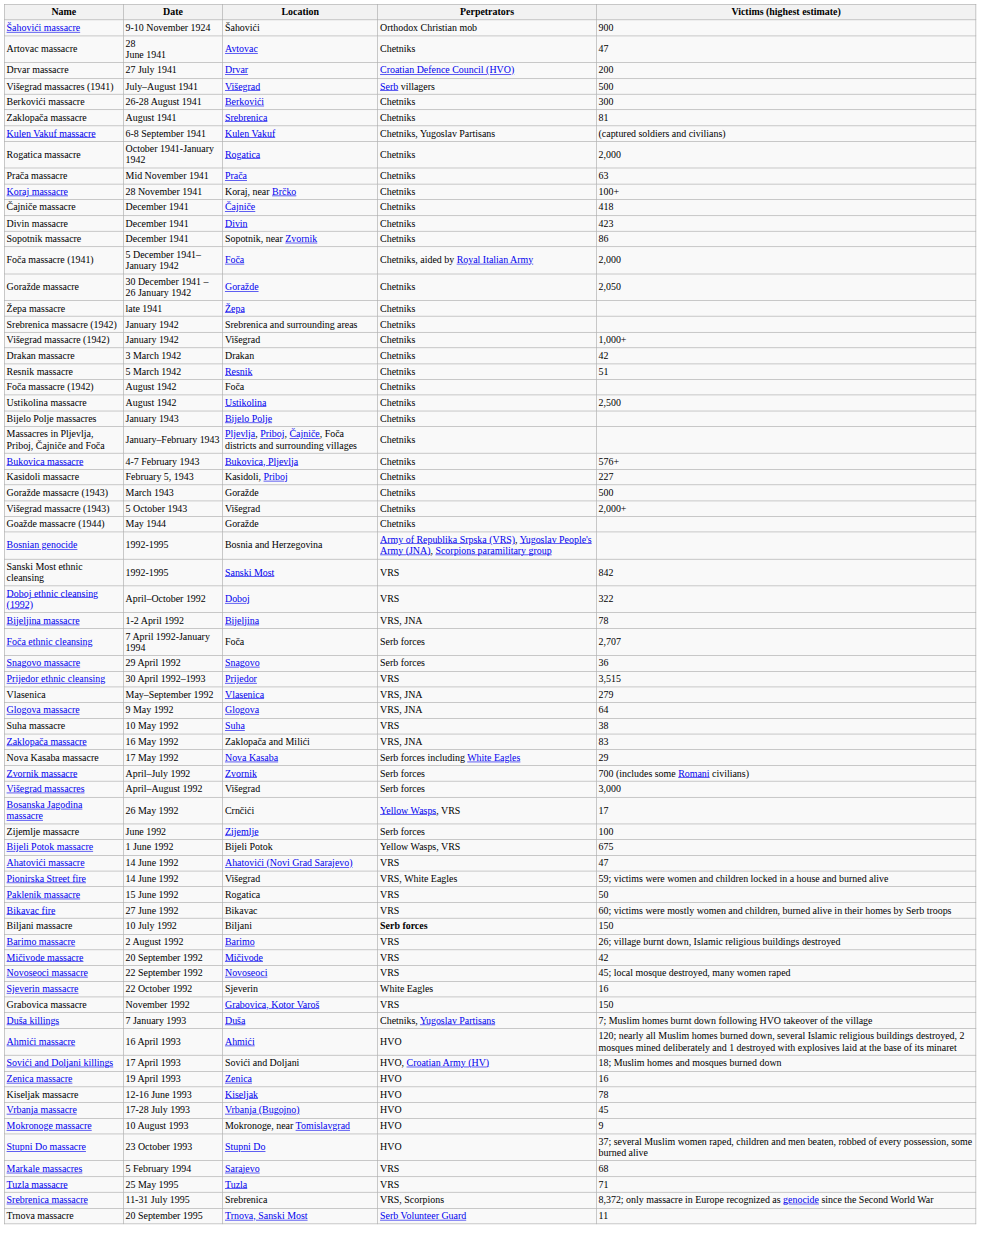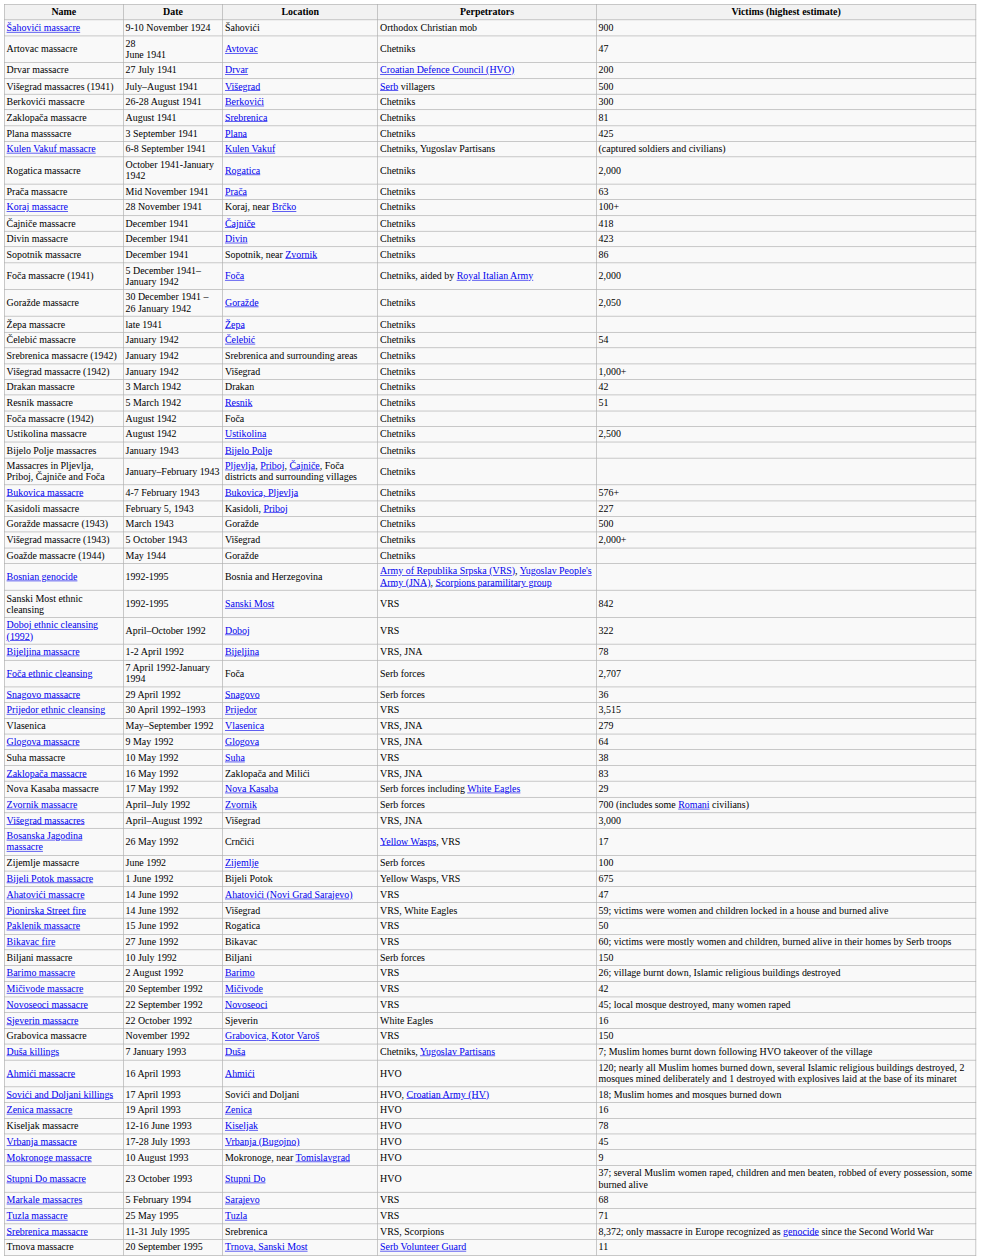 <table class="wikitable plainrowheaders sortable">
 <tr>
 <th>Name</th>
 <th>Date</th>
 <th>Location</th>
 <th>Perpetrators</th>
 <th>Victims (highest estimate)</th>
 </tr>
 <tr>
 <td><a href='#'>Šahovići massacre</a></td>
 <td>9-10 November 1924</td>
 <td>Šahovići</td>
 <td>Orthodox Christian mob</td>
 <td>900</td>
 </tr>
 <tr>
 <td>Artovac massacre</td>
 <td>28<br>June 1941</td>
 <td><a href='#'>Avtovac</a></td>
 <td> Chetniks</td>
 <td>47</td>
 </tr>
 <tr>
 <td>Drvar massacre</td>
 <td>27 July 1941</td>
 <td><a href='#'>Drvar</a></td>
 <td> <a href='#'>Croatian Defence Council (HVO)</a></td>
 <td>200</td>
 </tr>
 <tr>
 <td>Višegrad massacres (1941)</td>
 <td>July–August 1941</td>
 <td><a href='#'>Višegrad</a></td>
 <td><a href='#'>Serb</a> villagers</td>
 <td>500</td>
 </tr>
 <tr>
 <td>Berkovići massacre</td>
 <td>26-28 August 1941</td>
 <td><a href='#'>Berkovići</a></td>
 <td> Chetniks</td>
 <td>300</td>
 </tr>
 <tr>
 <td>Zaklopača massacre</td>
 <td>August 1941</td>
 <td><a href='#'>Srebrenica</a></td>
 <td> Chetniks</td>
 <td>81</td>
+</tr>
+<tr>
+<td>Plana masssacre</td>
+<td>3 September 1941</td>
+<td><a href='#'>Plana</a></td>
+<td> Chetniks</td>
+<td>425</td>
 </tr>
 <tr>
 <td><a href='#'>Kulen Vakuf massacre</a></td>
 <td>6-8 September 1941</td>
 <td><a href='#'>Kulen Vakuf</a></td>
 <td> Chetniks,  Yugoslav Partisans</td>
 <td> (captured soldiers and civilians)</td>
 </tr>
 <tr>
 <td>Rogatica massacre</td>
 <td>October 1941-January 1942</td>
 <td><a href='#'>Rogatica</a></td>
 <td> Chetniks</td>
 <td>2,000</td>
 </tr>
 <tr>
 <td>Prača massacre</td>
 <td>Mid November 1941</td>
 <td><a href='#'>Prača</a></td>
 <td> Chetniks</td>
 <td>63</td>
 </tr>
 <tr>
 <td><a href='#'>Koraj massacre</a></td>
 <td>28 November 1941</td>
 <td>Koraj, near <a href='#'>Brčko</a></td>
 <td> Chetniks</td>
 <td>100+</td>
 </tr>
 <tr>
 <td>Čajniče massacre</td>
 <td>December 1941</td>
 <td><a href='#'>Čajniče</a></td>
 <td> Chetniks</td>
 <td>418</td>
 </tr>
 <tr>
 <td>Divin massacre</td>
 <td>December 1941</td>
 <td><a href='#'>Divin</a></td>
 <td> Chetniks</td>
 <td>423</td>
 </tr>
 <tr>
 <td>Sopotnik massacre</td>
 <td>December 1941</td>
 <td>Sopotnik, near <a href='#'>Zvornik</a></td>
 <td> Chetniks</td>
 <td>86</td>
 </tr>
 <tr>
 <td>Foča massacre (1941)</td>
 <td>5 December 1941–January 1942</td>
 <td><a href='#'>Foča</a></td>
 <td> Chetniks, aided by  <a href='#'>Royal Italian Army</a></td>
 <td>2,000</td>
 </tr>
 <tr>
 <td>Goražde massacre</td>
 <td>30 December 1941 – 26 January 1942</td>
 <td><a href='#'>Goražde</a></td>
 <td> Chetniks</td>
 <td>2,050</td>
 </tr>
 <tr>
 <td>Žepa massacre</td>
 <td>late 1941</td>
 <td><a href='#'>Žepa</a></td>
 <td> Chetniks</td>
 <td></td>
+</tr>
+<tr>
+<td>Čelebić massacre</td>
+<td>January 1942</td>
+<td><a href='#'>Čelebić</a></td>
+<td> Chetniks</td>
+<td>54</td>
 </tr>
 <tr>
 <td>Srebrenica massacre (1942)</td>
 <td>January 1942</td>
 <td>Srebrenica and surrounding areas</td>
 <td> Chetniks</td>
 <td></td>
 </tr>
 <tr>
 <td>Višegrad massacre (1942)</td>
 <td>January 1942</td>
 <td>Višegrad</td>
 <td> Chetniks</td>
 <td>1,000+</td>
 </tr>
 <tr>
 <td>Drakan massacre</td>
 <td>3 March 1942</td>
 <td>Drakan</td>
 <td> Chetniks</td>
 <td>42</td>
 </tr>
 <tr>
 <td>Resnik massacre</td>
 <td>5 March 1942</td>
 <td><a href='#'>Resnik</a></td>
 <td> Chetniks</td>
 <td>51</td>
 </tr>
 <tr>
 <td>Foča massacre (1942)</td>
 <td>August 1942</td>
 <td>Foča</td>
 <td> Chetniks</td>
 <td></td>
 </tr>
 <tr>
 <td>Ustikolina massacre</td>
 <td>August 1942</td>
 <td><a href='#'>Ustikolina</a></td>
 <td> Chetniks</td>
 <td>2,500</td>
 </tr>
 <tr>
 <td>Bijelo Polje massacres</td>
 <td>January 1943</td>
 <td><a href='#'>Bijelo Polje</a></td>
 <td> Chetniks</td>
 <td></td>
 </tr>
 <tr>
 <td>Massacres in Pljevlja, Priboj, Čajniče and Foča</td>
 <td>January–February 1943</td>
 <td><a href='#'>Pljevlja</a>, <a href='#'>Priboj</a>, <a href='#'>Čajniče</a>, Foča districts and surrounding villages</td>
 <td> Chetniks</td>
 <td></td>
 </tr>
 <tr>
 <td><a href='#'>Bukovica massacre</a></td>
 <td>4-7 February 1943</td>
 <td><a href='#'>Bukovica, Pljevlja</a></td>
 <td> Chetniks</td>
 <td>576+</td>
 </tr>
 <tr>
 <td>Kasidoli massacre</td>
 <td>February 5, 1943</td>
 <td>Kasidoli, <a href='#'>Priboj</a></td>
 <td> Chetniks</td>
 <td>227</td>
 </tr>
 <tr>
 <td>Goražde massacre (1943)</td>
 <td>March 1943</td>
 <td>Goražde</td>
 <td> Chetniks</td>
 <td>500</td>
 </tr>
 <tr>
 <td>Višegrad massacre (1943)</td>
 <td>5 October 1943</td>
 <td>Višegrad</td>
 <td> Chetniks</td>
 <td>2,000+</td>
 </tr>
 <tr>
 <td>Goažde massacre (1944)</td>
 <td>May 1944</td>
 <td>Goražde</td>
 <td> Chetniks</td>
 <td></td>
 </tr>
 <tr>
 <td><a href='#'>Bosnian genocide</a></td>
 <td>1992-1995</td>
 <td>Bosnia and Herzegovina</td>
 <td><a href='#'>Army of Republika Srpska (VRS)</a>,  <a href='#'>Yugoslav People's Army (JNA)</a>, <a href='#'>Scorpions paramilitary group</a></td>
 <td></td>
 </tr>
 <tr>
 <td>Sanski Most ethnic cleansing</td>
 <td>1992-1995</td>
 <td><a href='#'>Sanski Most</a></td>
 <td> VRS</td>
 <td>842</td>
 </tr>
 <tr>
 <td><a href='#'>Doboj ethnic cleansing (1992)</a></td>
 <td>April–October 1992</td>
 <td><a href='#'>Doboj</a></td>
 <td> VRS</td>
 <td>322</td>
 </tr>
 <tr>
 <td><a href='#'>Bijeljina massacre</a></td>
 <td>1-2 April 1992</td>
 <td><a href='#'>Bijeljina</a></td>
 <td> VRS,  JNA</td>
 <td>78</td>
 </tr>
 <tr>
 <td><a href='#'>Foča ethnic cleansing</a></td>
 <td>7 April 1992-January 1994</td>
 <td>Foča</td>
 <td> Serb forces</td>
 <td>2,707</td>
 </tr>
 <tr>
 <td><a href='#'>Snagovo massacre</a></td>
 <td>29 April 1992</td>
 <td><a href='#'>Snagovo</a></td>
 <td> Serb forces</td>
 <td>36</td>
 </tr>
 <tr>
 <td><a href='#'>Prijedor ethnic cleansing</a></td>
 <td>30 April 1992–1993</td>
 <td><a href='#'>Prijedor</a></td>
 <td> VRS</td>
 <td>3,515</td>
 </tr>
 <tr>
 <td>Vlasenica</td>
 <td>May–September 1992</td>
 <td><a href='#'>Vlasenica</a></td>
 <td> VRS,  JNA</td>
 <td>279</td>
 </tr>
 <tr>
 <td><a href='#'>Glogova massacre</a></td>
 <td>9 May 1992</td>
 <td><a href='#'>Glogova</a></td>
 <td> VRS,  JNA</td>
 <td>64</td>
 </tr>
 <tr>
 <td>Suha massacre</td>
 <td>10 May 1992</td>
 <td><a href='#'>Suha</a></td>
 <td> VRS</td>
 <td>38</td>
 </tr>
 <tr>
 <td><a href='#'>Zaklopača massacre</a></td>
 <td>16 May 1992</td>
 <td>Zaklopača and Milići</td>
 <td> VRS,  JNA</td>
 <td>83</td>
 </tr>
 <tr>
 <td>Nova Kasaba massacre</td>
 <td>17 May 1992</td>
 <td><a href='#'>Nova Kasaba</a></td>
 <td> Serb forces including <a href='#'>White Eagles</a></td>
 <td>29</td>
 </tr>
 <tr>
 <td><a href='#'>Zvornik massacre</a></td>
 <td>April–July 1992</td>
 <td><a href='#'>Zvornik</a></td>
 <td> Serb forces</td>
 <td>700 (includes some <a href='#'>Romani</a> civilians)</td>
 </tr>
 <tr>
 <td><a href='#'>Višegrad massacres</a></td>
 <td>April–August 1992</td>
 <td>Višegrad</td>
-<td> Serb forces</td>
+<td> VRS,  JNA</td>
 <td>3,000</td>
 </tr>
 <tr>
 <td><a href='#'>Bosanska Jagodina massacre</a></td>
 <td>26 May 1992</td>
 <td>Crnčići</td>
 <td><a href='#'>Yellow Wasps</a>,  VRS</td>
 <td>17</td>
 </tr>
 <tr>
 <td>Zijemlje massacre</td>
 <td>June 1992</td>
 <td><a href='#'>Zijemlje</a></td>
 <td> Serb forces</td>
 <td>100</td>
 </tr>
 <tr>
 <td><a href='#'>Bijeli Potok massacre</a></td>
 <td>1 June 1992</td>
 <td>Bijeli Potok</td>
 <td>Yellow Wasps,  VRS</td>
 <td>675</td>
 </tr>
 <tr>
 <td><a href='#'>Ahatovići massacre</a></td>
 <td>14 June 1992</td>
 <td><a href='#'>Ahatovići (Novi Grad Sarajevo)</a></td>
 <td> VRS</td>
 <td>47</td>
 </tr>
 <tr>
 <td><a href='#'>Pionirska Street fire</a></td>
 <td>14 June 1992</td>
 <td>Višegrad</td>
 <td> VRS, White Eagles</td>
 <td>59; victims were women and children locked in a house and burned alive</td>
 </tr>
 <tr>
 <td><a href='#'>Paklenik massacre</a></td>
 <td>15 June 1992</td>
 <td>Rogatica</td>
 <td> VRS</td>
 <td>50</td>
 </tr>
 <tr>
 <td><a href='#'>Bikavac fire</a></td>
 <td>27 June 1992</td>
 <td>Bikavac</td>
 <td> VRS</td>
 <td>60; victims were mostly women and children, burned alive in their homes by Serb troops</td>
 </tr>
 <tr>
 <td>Biljani massacre</td>
 <td>10 July 1992</td>
 <td>Biljani</td>
-<td><strong> Serb forces</strong></td>
+<td> Serb forces</td>
 <td>150</td>
 </tr>
 <tr>
 <td><a href='#'>Barimo massacre</a></td>
 <td>2 August 1992</td>
 <td><a href='#'>Barimo</a></td>
 <td> VRS</td>
 <td>26; village burnt down, Islamic religious buildings destroyed</td>
 </tr>
 <tr>
 <td><a href='#'>Mičivode massacre</a></td>
 <td>20 September 1992</td>
 <td><a href='#'>Mičivode</a></td>
 <td> VRS</td>
 <td>42</td>
 </tr>
 <tr>
 <td><a href='#'>Novoseoci massacre</a></td>
 <td>22 September  1992</td>
 <td><a href='#'>Novoseoci</a></td>
 <td> VRS</td>
 <td>45; local mosque destroyed, many women raped</td>
 </tr>
 <tr>
 <td><a href='#'>Sjeverin massacre</a></td>
 <td>22 October 1992</td>
 <td>Sjeverin</td>
 <td>White Eagles</td>
 <td>16</td>
 </tr>
 <tr>
 <td>Grabovica massacre</td>
 <td>November 1992</td>
 <td><a href='#'>Grabovica, Kotor Varoš</a></td>
 <td> VRS</td>
 <td>150</td>
 </tr>
 <tr>
 <td><a href='#'>Duša killings</a></td>
 <td>7 January 1993</td>
 <td><a href='#'>Duša</a></td>
 <td> Chetniks,  <a href='#'>Yugoslav Partisans</a></td>
 <td>7; Muslim homes burnt down following HVO takeover of the village</td>
 </tr>
 <tr>
 <td><a href='#'>Ahmići massacre</a></td>
 <td>16 April 1993</td>
 <td><a href='#'>Ahmići</a></td>
 <td> HVO</td>
 <td>120; nearly all Muslim homes burned down, several Islamic religious buildings destroyed, 2 mosques mined deliberately and 1 destroyed with explosives laid at the base of its minaret</td>
 </tr>
 <tr>
 <td><a href='#'>Sovići and Doljani killings</a></td>
 <td>17 April 1993</td>
 <td>Sovići and Doljani</td>
 <td> HVO,  <a href='#'>Croatian Army (HV)</a></td>
 <td>18; Muslim homes and mosques burned down</td>
 </tr>
 <tr>
 <td><a href='#'>Zenica massacre</a></td>
 <td>19 April 1993</td>
 <td><a href='#'>Zenica</a></td>
 <td> HVO</td>
 <td>16</td>
 </tr>
 <tr>
 <td>Kiseljak massacre</td>
 <td>12-16 June 1993</td>
 <td><a href='#'>Kiseljak</a></td>
 <td> HVO</td>
 <td>78</td>
 </tr>
 <tr>
 <td><a href='#'>Vrbanja massacre</a></td>
 <td>17-28 July 1993</td>
 <td><a href='#'>Vrbanja (Bugojno)</a></td>
 <td> HVO</td>
 <td>45</td>
 </tr>
 <tr>
 <td><a href='#'>Mokronoge massacre</a></td>
 <td>10 August 1993</td>
 <td>Mokronoge, near <a href='#'>Tomislavgrad</a></td>
 <td> HVO</td>
 <td>9</td>
 </tr>
 <tr>
 <td><a href='#'>Stupni Do massacre</a></td>
 <td>23 October 1993</td>
 <td><a href='#'>Stupni Do</a></td>
 <td> HVO</td>
 <td>37; several Muslim women raped, children and men beaten,  robbed of every possession, some burned alive</td>
 </tr>
 <tr>
 <td><a href='#'>Markale massacres</a></td>
 <td>5 February 1994</td>
 <td><a href='#'>Sarajevo</a></td>
 <td> VRS</td>
 <td>68</td>
 </tr>
 <tr>
 <td><a href='#'>Tuzla massacre</a></td>
 <td>25 May 1995</td>
 <td><a href='#'>Tuzla</a></td>
 <td> VRS</td>
 <td>71</td>
 </tr>
 <tr>
 <td><a href='#'>Srebrenica massacre</a></td>
 <td>11-31 July 1995</td>
 <td>Srebrenica</td>
 <td> VRS,  Scorpions</td>
 <td>8,372; only massacre in Europe recognized as <a href='#'>genocide</a> since the Second World War</td>
 </tr>
 <tr>
 <td>Trnova massacre</td>
 <td>20 September 1995</td>
 <td><a href='#'>Trnova, Sanski Most</a></td>
 <td> <a href='#'>Serb Volunteer Guard</a></td>
 <td>11</td>
 </tr>
 </table>
